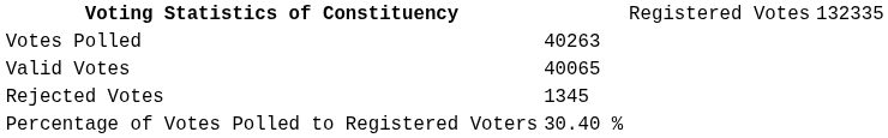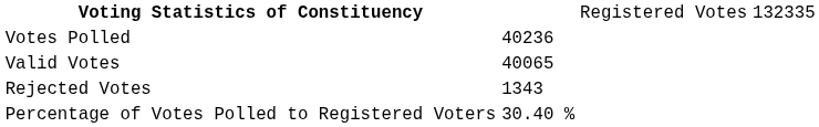 <table class="table">
 <tr>
 <th>Voting Statistics of Constituency</th>
 <th></th>
 <td>Registered Votes</td>
 <td>132335</td>
 </tr>
 <tr>
 <td>Votes Polled</td>
-<td>40263</td>
+<td>40236</td>
 </tr>
 <tr>
 <td>Valid Votes</td>
 <td>40065</td>
 </tr>
 <tr>
 <td>Rejected Votes</td>
-<td>1345</td>
+<td>1343</td>
 </tr>
 <tr>
 <td>Percentage of Votes Polled to Registered Voters</td>
 <td>30.40 %</td>
 </tr>
 </table>
